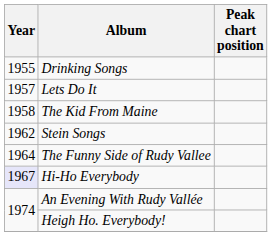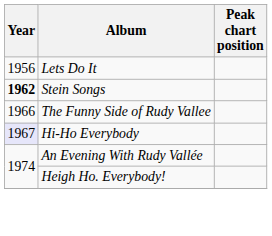 <table class="wikitable">
 <tr>
 <th>Year</th>
 <th>Album</th>
 <th>Peak <br> chart <br> position</th>
 </tr>
 <tr>
-<td rowspan="1">1955</td>
-<td><em>Drinking Songs</em></td>
-<td></td>
-</tr>
-<tr>
-<td rowspan="1">1957</td>
+<td rowspan="1">1956</td>
 <td><em>Lets Do It</em></td>
 <td></td>
 </tr>
 <tr>
-<td rowspan="1">1958</td>
-<td><em>The Kid From Maine</em></td>
-<td></td>
-</tr>
-<tr>
-<td rowspan="1">1962</td>
+<td rowspan="1"><strong>1962</strong></td>
 <td><em>Stein Songs</em></td>
 <td></td>
 </tr>
 <tr>
-<td rowspan="1">1964</td>
+<td rowspan="1">1966</td>
 <td><em>The Funny Side of Rudy Vallee</em></td>
 <td></td>
 </tr>
 <tr>
 <td rowspan="1" style="background: lavender;">1967</td>
 <td><em>Hi-Ho Everybody</em></td>
 <td></td>
 </tr>
 <tr>
 <td rowspan="2">1974</td>
 <td><em>An Evening With Rudy Vallée</em></td>
 <td></td>
 </tr>
 <tr>
 <td><em>Heigh Ho. Everybody!</em></td>
 <td></td>
 </tr>
 <tr>
 </tr>
 </table>
